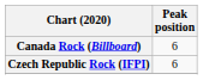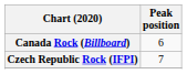 <table class="wikitable sortable plainrowheaders" style="text-align:center">
 <tr>
 <th>Chart (2020)</th>
 <th>Peak<br>position</th>
 </tr>
 <tr>
 <th scope="row">Canada <a href='#'>Rock</a> (<em><a href='#'>Billboard</a></em>)</th>
 <td>6</td>
 </tr>
 <tr>
 <th scope="row">Czech Republic <a href='#'>Rock</a> (<a href='#'>IFPI</a>)</th>
-<td>6</td>
+<td>7</td>
 </tr>
 <tr>
 </tr>
 <tr>
 </tr>
 </table>
